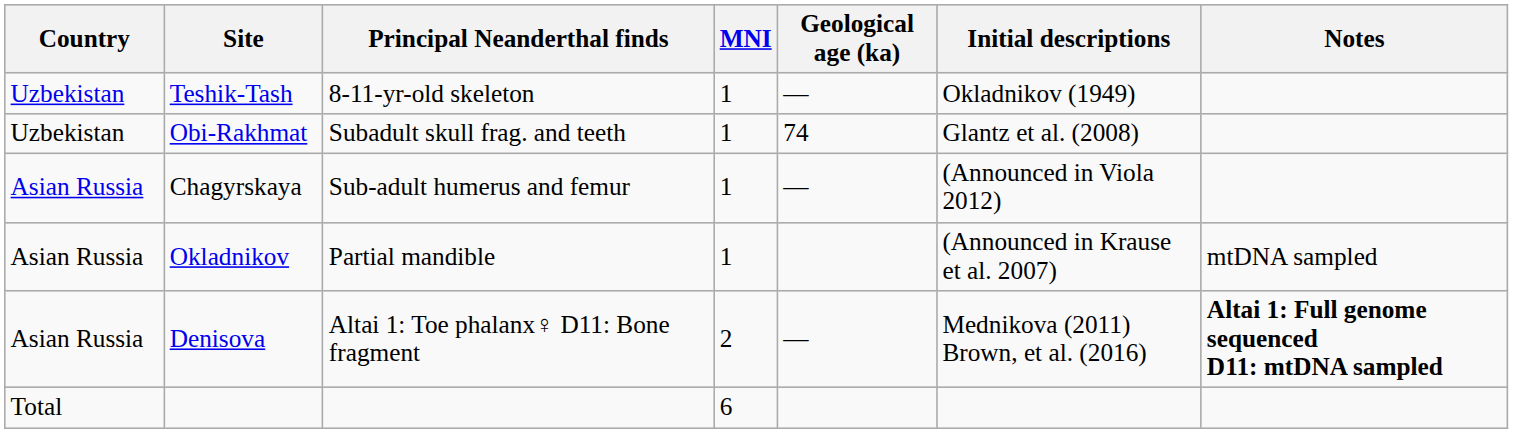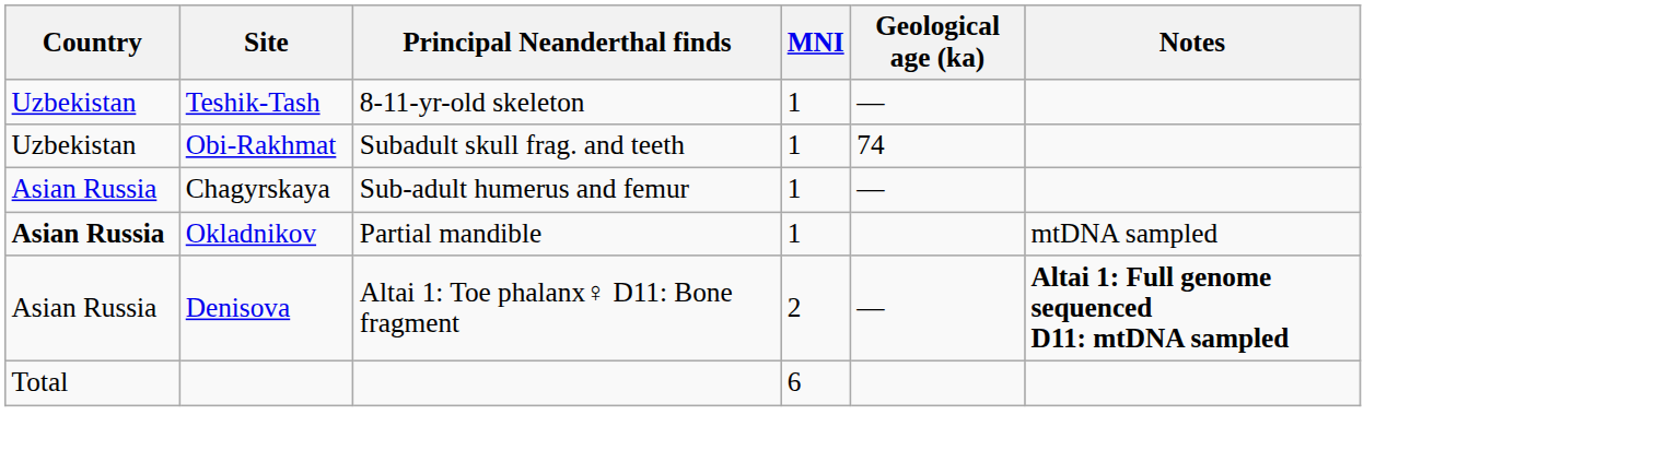 <table class="wikitable">
 <tr>
 <th style="width: 70pt;">Country</th>
 <th style="width: 70pt;">Site</th>
 <th style="width: 180pt;">Principal Neanderthal finds</th>
 <th style="width: 20pt;"><a href='#'>MNI</a>  </th>
 <th style="width: 70pt;">Geological age (ka)</th>
-<th style="width: 120pt;">Initial descriptions</th>
 <th style="width: 140pt;">Notes</th>
 </tr>
 <tr>
 <td><a href='#'>Uzbekistan</a></td>
 <td><a href='#'>Teshik-Tash</a></td>
 <td>8-11-yr-old skeleton</td>
 <td>1</td>
 <td>—</td>
-<td>Okladnikov (1949)</td>
 <td></td>
 </tr>
 <tr>
 <td>Uzbekistan</td>
 <td><a href='#'>Obi-Rakhmat</a></td>
 <td>Subadult skull frag. and teeth</td>
 <td>1</td>
 <td>74</td>
-<td>Glantz et al. (2008)</td>
 <td></td>
 </tr>
 <tr>
 <td><a href='#'>Asian Russia</a></td>
 <td>Chagyrskaya  </td>
 <td>Sub-adult humerus and femur</td>
 <td>1</td>
 <td>—</td>
-<td>(Announced in Viola 2012)</td>
 <td></td>
 </tr>
 <tr>
-<td>Asian Russia</td>
+<td><strong>Asian Russia</strong></td>
 <td><a href='#'>Okladnikov</a></td>
 <td>Partial mandible</td>
 <td>1</td>
 <td></td>
-<td>(Announced in Krause et al. 2007)</td>
 <td>mtDNA sampled</td>
 </tr>
 <tr>
 <td>Asian Russia</td>
 <td><a href='#'>Denisova</a></td>
 <td>Altai 1: Toe phalanx♀ D11: Bone fragment</td>
 <td>2</td>
 <td>—</td>
-<td>Mednikova (2011)<br>Brown, et al. (2016)</td>
 <td><strong>Altai 1: Full genome sequenced<br>D11: mtDNA sampled</strong></td>
 </tr>
 <tr>
 <td>Total</td>
 <td></td>
 <td></td>
 <td>6</td>
 <td></td>
 <td></td>
-<td></td>
 </tr>
 </table>
